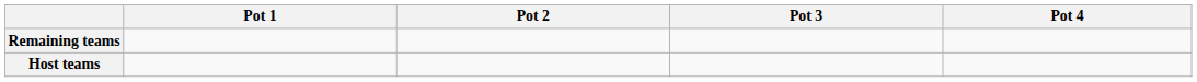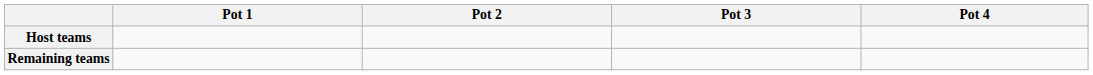 <table class="wikitable">
 <tr>
 <th width="10%"></th>
 <th width=23%>Pot 1</th>
 <th width=23%>Pot 2</th>
 <th width=23%>Pot 3</th>
 <th width=23%>Pot 4</th>
 </tr>
 <tr>
+<th>Host teams</th>
+<td valign=top></td>
+<td></td>
+<td></td>
+<td valign=top></td>
+</tr>
+<tr>
 <th>Remaining teams</th>
 <td valign=top></td>
 <td valign=top></td>
 <td valign=top></td>
 <td valign=top></td>
 </tr>
-<tr>
-<th>Host teams</th>
-<td valign=top></td>
-<td></td>
-<td></td>
-<td valign=top></td>
-</tr>
 </table>
